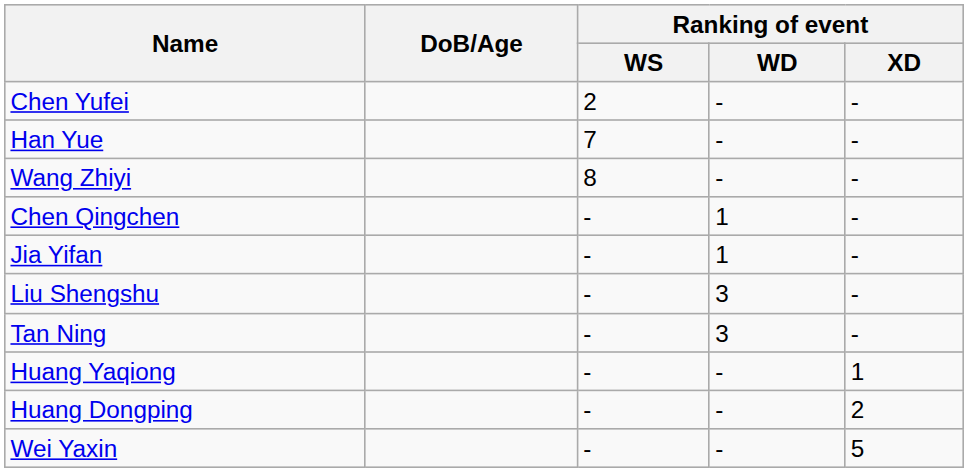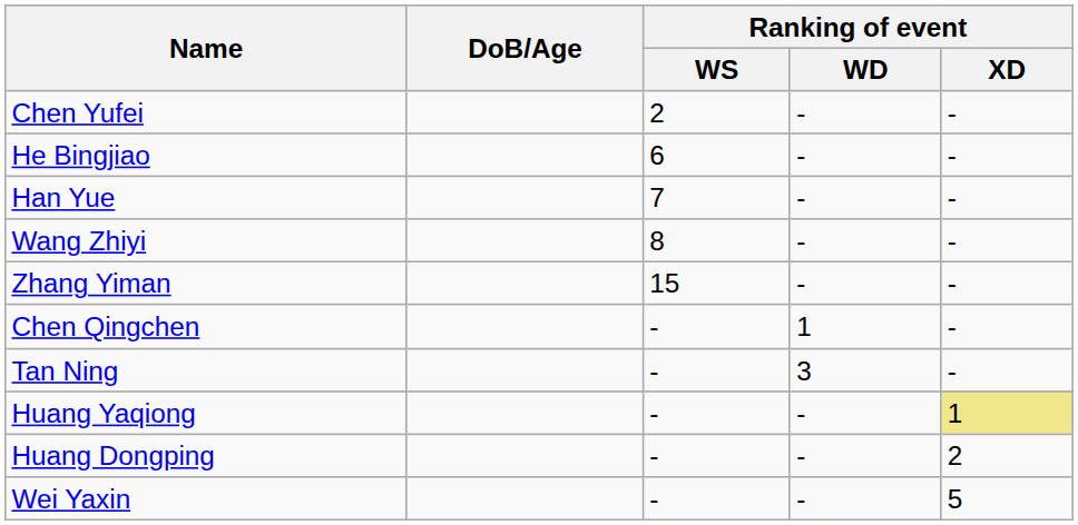 <table class="wikitable" style="width:600px; font-size:95%;">
 <tr>
 <th rowspan="2" align="left">Name</th>
 <th rowspan="2" align="left">DoB/Age</th>
 <th colspan="3" align="center">Ranking of event</th>
 </tr>
 <tr>
 <th align="center">WS</th>
 <th>WD</th>
 <th align="center">XD</th>
 </tr>
 <tr>
 <td><a href='#'>Chen Yufei</a></td>
 <td></td>
 <td>2</td>
 <td>-</td>
 <td>-</td>
 </tr>
 <tr>
+<td><a href='#'>He Bingjiao</a></td>
+<td></td>
+<td>6</td>
+<td>-</td>
+<td>-</td>
+</tr>
+<tr>
 <td><a href='#'>Han Yue</a></td>
 <td></td>
 <td>7</td>
 <td>-</td>
 <td>-</td>
 </tr>
 <tr>
 <td><a href='#'>Wang Zhiyi</a></td>
 <td></td>
 <td>8</td>
 <td>-</td>
 <td>-</td>
 </tr>
 <tr>
+<td><a href='#'>Zhang Yiman</a></td>
+<td></td>
+<td>15</td>
+<td>-</td>
+<td>-</td>
+</tr>
+<tr>
 <td><a href='#'>Chen Qingchen</a></td>
 <td></td>
 <td>-</td>
 <td>1</td>
-<td>-</td>
-</tr>
-<tr>
-<td><a href='#'>Jia Yifan</a></td>
-<td></td>
-<td>-</td>
-<td>1</td>
-<td>-</td>
-</tr>
-<tr>
-<td><a href='#'>Liu Shengshu</a></td>
-<td></td>
-<td>-</td>
-<td>3</td>
 <td>-</td>
 </tr>
 <tr>
 <td><a href='#'>Tan Ning</a></td>
 <td></td>
 <td>-</td>
 <td>3</td>
 <td>-</td>
 </tr>
 <tr>
 <td><a href='#'>Huang Yaqiong</a></td>
 <td></td>
 <td>-</td>
 <td>-</td>
-<td>1</td>
+<td style="background: khaki;">1</td>
 </tr>
 <tr>
 <td><a href='#'>Huang Dongping</a></td>
 <td></td>
 <td>-</td>
 <td>-</td>
 <td>2</td>
 </tr>
 <tr>
 <td><a href='#'>Wei Yaxin</a></td>
 <td></td>
 <td>-</td>
 <td>-</td>
 <td>5</td>
 </tr>
 </table>
